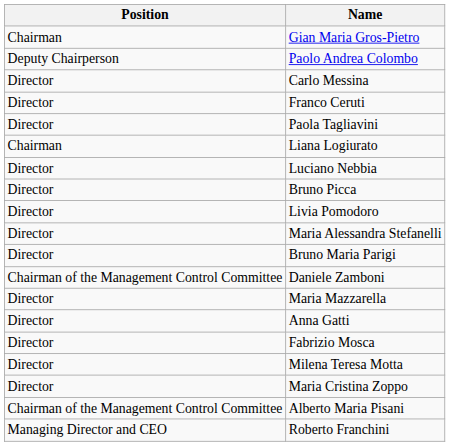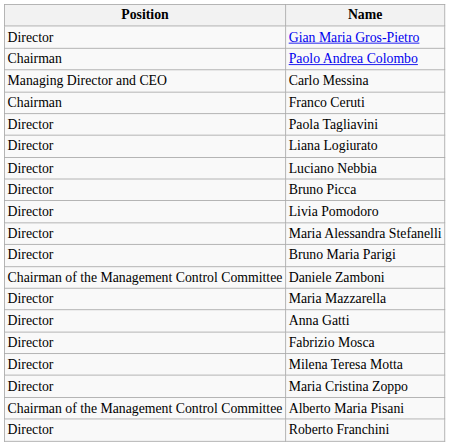 <table class="wikitable">
 <tr>
 <th>Position</th>
 <th>Name</th>
 </tr>
 <tr>
-<td>Chairman</td>
+<td>Director</td>
 <td><a href='#'>Gian Maria Gros-Pietro</a></td>
 </tr>
 <tr>
-<td>Deputy Chairperson</td>
+<td>Chairman</td>
 <td><a href='#'>Paolo Andrea Colombo</a></td>
 </tr>
 <tr>
-<td>Director</td>
+<td>Managing Director and CEO</td>
 <td>Carlo Messina</td>
 </tr>
 <tr>
-<td>Director</td>
+<td>Chairman</td>
 <td>Franco Ceruti</td>
 </tr>
 <tr>
 <td>Director</td>
 <td>Paola Tagliavini</td>
 </tr>
 <tr>
-<td>Chairman</td>
+<td>Director</td>
 <td>Liana Logiurato</td>
 </tr>
 <tr>
 <td>Director</td>
 <td>Luciano Nebbia</td>
 </tr>
 <tr>
 <td>Director</td>
 <td>Bruno Picca</td>
 </tr>
 <tr>
 <td>Director</td>
 <td>Livia Pomodoro</td>
 </tr>
 <tr>
 <td>Director</td>
 <td>Maria Alessandra Stefanelli</td>
 </tr>
 <tr>
 <td>Director</td>
 <td>Bruno Maria Parigi</td>
 </tr>
 <tr>
 <td>Chairman of the Management Control Committee</td>
 <td>Daniele Zamboni</td>
 </tr>
 <tr>
 <td>Director</td>
 <td>Maria Mazzarella</td>
 </tr>
 <tr>
 <td>Director</td>
 <td>Anna Gatti</td>
 </tr>
 <tr>
 <td>Director</td>
 <td>Fabrizio Mosca</td>
 </tr>
 <tr>
 <td>Director</td>
 <td>Milena Teresa Motta</td>
 </tr>
 <tr>
 <td>Director</td>
 <td>Maria Cristina Zoppo</td>
 </tr>
 <tr>
 <td>Chairman of the Management Control Committee</td>
 <td>Alberto Maria Pisani</td>
 </tr>
 <tr>
-<td>Managing Director and CEO</td>
+<td>Director</td>
 <td>Roberto Franchini</td>
 </tr>
 </table>
